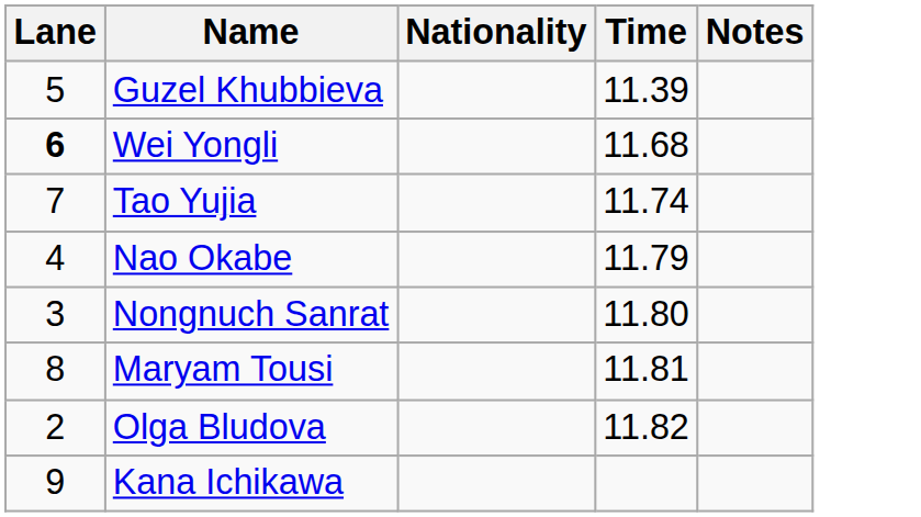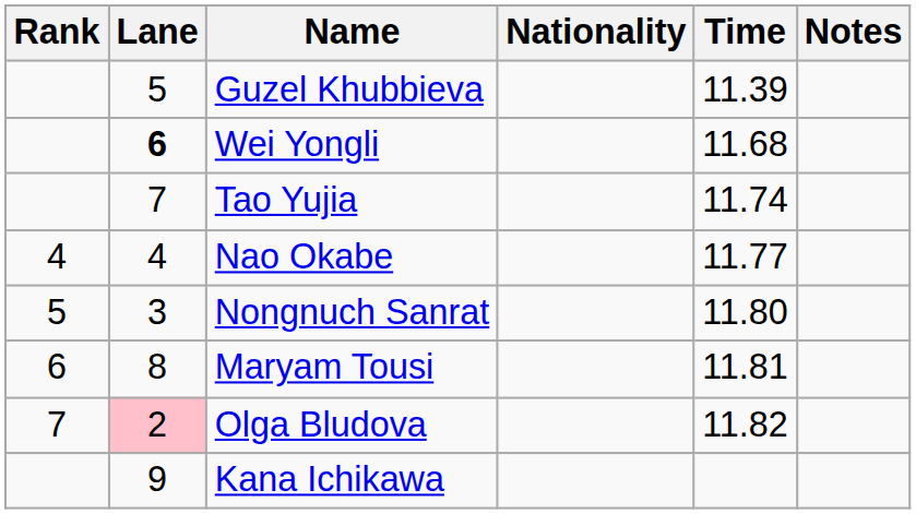 <table class="wikitable sortable" style="text-align:center">
 <tr>
+<th>Rank</th>
 <th>Lane</th>
 <th>Name</th>
 <th>Nationality</th>
 <th>Time</th>
 <th>Notes</th>
 </tr>
 <tr>
+<td></td>
 <td>5</td>
 <td align=left><a href='#'>Guzel Khubbieva</a></td>
 <td align=left></td>
 <td>11.39</td>
 <td></td>
 </tr>
 <tr>
+<td></td>
 <td><strong>6</strong></td>
 <td align=left><a href='#'>Wei Yongli</a></td>
 <td align=left></td>
 <td>11.68</td>
 <td></td>
 </tr>
 <tr>
+<td></td>
 <td>7</td>
 <td align=left><a href='#'>Tao Yujia</a></td>
 <td align=left></td>
 <td>11.74</td>
 <td></td>
 </tr>
 <tr>
 <td>4</td>
+<td>4</td>
 <td align=left><a href='#'>Nao Okabe</a></td>
 <td align=left></td>
-<td>11.79</td>
+<td>11.77</td>
 <td></td>
 </tr>
 <tr>
+<td>5</td>
 <td>3</td>
 <td align=left><a href='#'>Nongnuch Sanrat</a></td>
 <td align=left></td>
 <td>11.80</td>
 <td></td>
 </tr>
 <tr>
+<td>6</td>
 <td>8</td>
 <td align=left><a href='#'>Maryam Tousi</a></td>
 <td align=left></td>
 <td>11.81</td>
 <td></td>
 </tr>
 <tr>
-<td>2</td>
+<td>7</td>
+<td style="background: pink;">2</td>
 <td align=left><a href='#'>Olga Bludova</a></td>
 <td align=left></td>
 <td>11.82</td>
 <td></td>
 </tr>
 <tr>
+<td></td>
 <td>9</td>
 <td align=left><a href='#'>Kana Ichikawa</a></td>
 <td align=left></td>
 <td></td>
 <td></td>
 </tr>
 </table>
